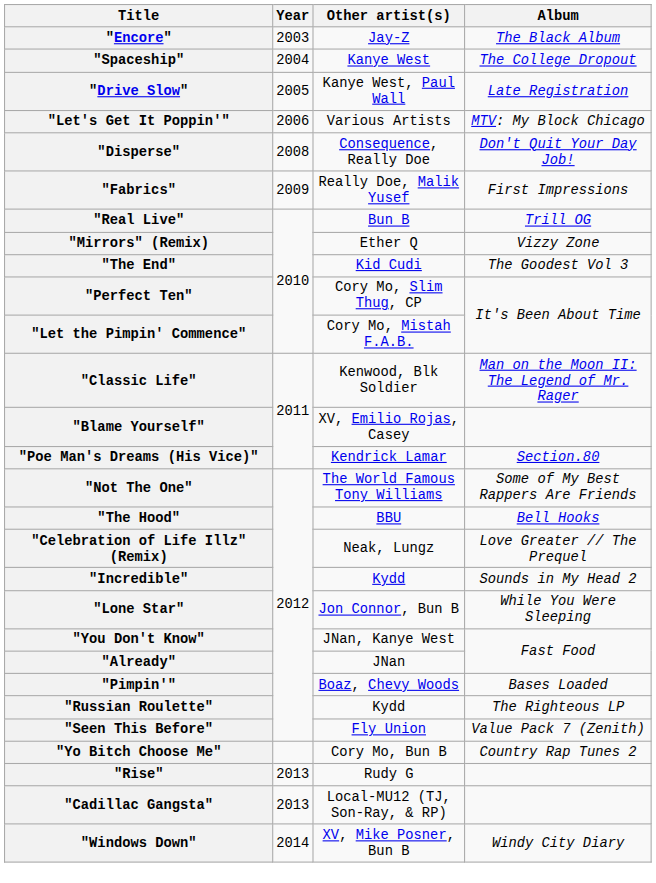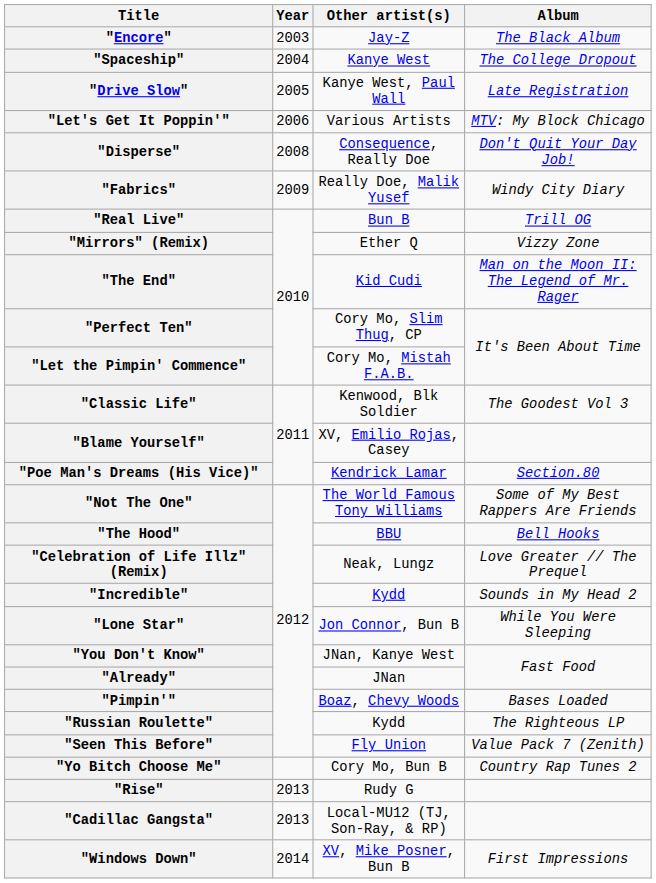 <table class="wikitable plainrowheaders" style="text-align:center;" border="1">
 <tr>
 <th scope="col" style="width:19em;">Title</th>
 <th scope="col">Year</th>
 <th scope="col">Other artist(s)</th>
 <th scope="col">Album</th>
 </tr>
 <tr>
 <th scope="row">"<a href='#'>Encore</a>"</th>
 <td rowspan="1">2003</td>
 <td><a href='#'>Jay-Z</a></td>
 <td><em><a href='#'>The Black Album</a></em></td>
 </tr>
 <tr>
 <th scope="row">"Spaceship"</th>
 <td rowspan="1">2004</td>
 <td><a href='#'>Kanye West</a></td>
 <td><em><a href='#'>The College Dropout</a></em></td>
 </tr>
 <tr>
 <th scope="row">"<a href='#'>Drive Slow</a>"</th>
 <td rowspan="1">2005</td>
 <td>Kanye West, <a href='#'>Paul Wall</a></td>
 <td><em><a href='#'>Late Registration</a></em></td>
 </tr>
 <tr>
 <th scope="row">"Let's Get It Poppin'"</th>
 <td rowspan="1">2006</td>
 <td>Various Artists</td>
 <td><em><a href='#'>MTV</a>: My Block Chicago</em></td>
 </tr>
 <tr>
 <th scope="row">"Disperse"</th>
 <td rowspan="1">2008</td>
 <td><a href='#'>Consequence</a>, Really Doe</td>
 <td><em><a href='#'>Don't Quit Your Day Job!</a></em></td>
 </tr>
 <tr>
 <th scope="row">"Fabrics"</th>
 <td rowspan="1">2009</td>
 <td>Really Doe, <a href='#'>Malik Yusef</a></td>
-<td><em>First Impressions</em></td>
+<td><em>Windy City Diary</em></td>
 </tr>
 <tr>
 <th scope="row">"Real Live"</th>
 <td rowspan="5">2010</td>
 <td><a href='#'>Bun B</a></td>
 <td><em><a href='#'>Trill OG</a></em></td>
 </tr>
 <tr>
 <th scope="row">"Mirrors" (Remix)</th>
 <td>Ether Q</td>
 <td><em>Vizzy Zone</em></td>
 </tr>
 <tr>
 <th scope="row">"The End"</th>
 <td><a href='#'>Kid Cudi</a></td>
-<td><em>The Goodest Vol 3</em></td>
+<td><em><a href='#'>Man on the Moon II: The Legend of Mr. Rager</a></em></td>
 </tr>
 <tr>
 <th scope="row">"Perfect Ten"</th>
 <td>Cory Mo, <a href='#'>Slim Thug</a>, CP</td>
 <td rowspan="2"><em>It's Been About Time</em></td>
 </tr>
 <tr>
 <th scope="row">"Let the Pimpin' Commence"</th>
 <td>Cory Mo, <a href='#'>Mistah F.A.B.</a></td>
 </tr>
 <tr>
 <th scope="row">"Classic Life"</th>
 <td rowspan="3">2011</td>
 <td>Kenwood, Blk Soldier</td>
-<td><em><a href='#'>Man on the Moon II: The Legend of Mr. Rager</a></em></td>
+<td><em>The Goodest Vol 3</em></td>
 </tr>
 <tr>
 <th scope="row">"Blame Yourself"</th>
 <td>XV, <a href='#'>Emilio Rojas</a>, Casey</td>
 <td></td>
 </tr>
 <tr>
 <th scope="row">"Poe Man's Dreams (His Vice)"</th>
 <td><a href='#'>Kendrick Lamar</a></td>
 <td><em><a href='#'>Section.80</a></em></td>
 </tr>
 <tr>
 <th scope="row">"Not The One"</th>
 <td rowspan="10">2012</td>
 <td><a href='#'>The World Famous Tony Williams</a></td>
 <td><em>Some of My Best Rappers Are Friends</em></td>
 </tr>
 <tr>
 <th scope="row">"The Hood"</th>
 <td><a href='#'>BBU</a></td>
 <td><em><a href='#'>Bell Hooks</a></em></td>
 </tr>
 <tr>
 <th scope="row">"Celebration of Life Illz" (Remix)</th>
 <td>Neak, Lungz</td>
 <td><em>Love Greater // The Prequel</em></td>
 </tr>
 <tr>
 <th scope="row">"Incredible"</th>
 <td><a href='#'>Kydd</a></td>
 <td><em>Sounds in My Head 2</em></td>
 </tr>
 <tr>
 <th scope="row">"Lone Star"</th>
 <td><a href='#'>Jon Connor</a>, Bun B</td>
 <td><em> While You Were Sleeping</em></td>
 </tr>
 <tr>
 <th scope="row">"You Don't Know"</th>
 <td>JNan, Kanye West</td>
 <td rowspan="2"><em>Fast Food</em></td>
 </tr>
 <tr>
 <th scope="row">"Already"</th>
 <td>JNan</td>
 </tr>
 <tr>
 <th scope="row">"Pimpin'"</th>
 <td><a href='#'>Boaz</a>, <a href='#'>Chevy Woods</a></td>
 <td><em>Bases Loaded</em></td>
 </tr>
 <tr>
 <th scope="row">"Russian Roulette"</th>
 <td>Kydd</td>
 <td><em>The Righteous LP</em></td>
 </tr>
 <tr>
 <th scope="row">"Seen This Before"</th>
 <td><a href='#'>Fly Union</a></td>
 <td><em>Value Pack 7 (Zenith)</em></td>
 </tr>
 <tr>
 <th scope="row">"Yo Bitch Choose Me"</th>
 <td></td>
 <td>Cory Mo, Bun B</td>
 <td><em>Country Rap Tunes 2</em></td>
 </tr>
 <tr>
 <th scope="row">"Rise"</th>
 <td rowspan="1">2013</td>
 <td>Rudy G</td>
 </tr>
 <tr>
 <th scope="row">"Cadillac Gangsta"</th>
 <td rowspan="1">2013</td>
 <td>Local-MU12 (TJ, Son-Ray, & RP)</td>
 <td></td>
 </tr>
 <tr>
 <th scope="row">"Windows Down"</th>
 <td rowspan="1">2014</td>
 <td><a href='#'>XV</a>, <a href='#'>Mike Posner</a>, Bun B</td>
-<td><em>Windy City Diary</em></td>
+<td><em>First Impressions</em></td>
 </tr>
 </table>
